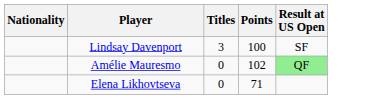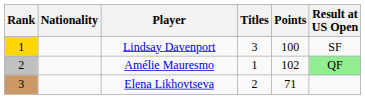 <table class="sortable wikitable" style="text-align:center">
 <tr bgcolor=#efefef>
+<th>Rank</th>
 <th>Nationality</th>
 <th width=175>Player</th>
 <th>Titles</th>
 <th>Points</th>
 <th>Result at<br>US Open</th>
 </tr>
 <tr>
+<td style="background:gold;">1</td>
 <td></td>
 <td><a href='#'>Lindsay Davenport</a></td>
 <td>3</td>
 <td>100</td>
 <td>SF</td>
 </tr>
 <tr>
+<td style="background:silver;">2</td>
 <td></td>
 <td><a href='#'>Amélie Mauresmo</a></td>
-<td>0</td>
+<td>1</td>
 <td>102</td>
 <td style="background: lightgreen;">QF</td>
 </tr>
 <tr>
+<td style="background:#c96;">3</td>
 <td></td>
 <td><a href='#'>Elena Likhovtseva</a></td>
-<td>0</td>
+<td>2</td>
 <td>71</td>
 <td></td>
 </tr>
 </table>
